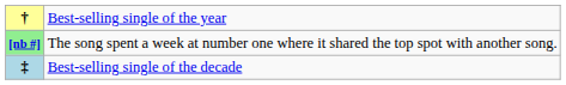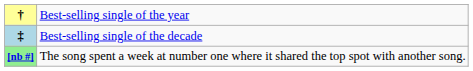 <table class="wikitable plainrowheaders" style="font-size:90%;">
 <tr>
 <th scope=row style="background-color:#FFFF99">†</th>
 <td><a href='#'>Best-selling single of the year</a></td>
 </tr>
 <tr>
+<th scope=row style="background-color:lightblue">‡</th>
+<td><a href='#'>Best-selling single of the decade</a></td>
+</tr>
+<tr>
 <th scope=row style="background-color:lightgreen; white-space:nowrap"><a href='#'><small>[nb #]</small></a></th>
 <td>The song spent a week at number one where it shared the top spot with another song.</td>
 </tr>
-<tr>
-<th scope=row style="background-color:lightblue">‡</th>
-<td><a href='#'>Best-selling single of the decade</a></td>
-</tr>
 </table>
